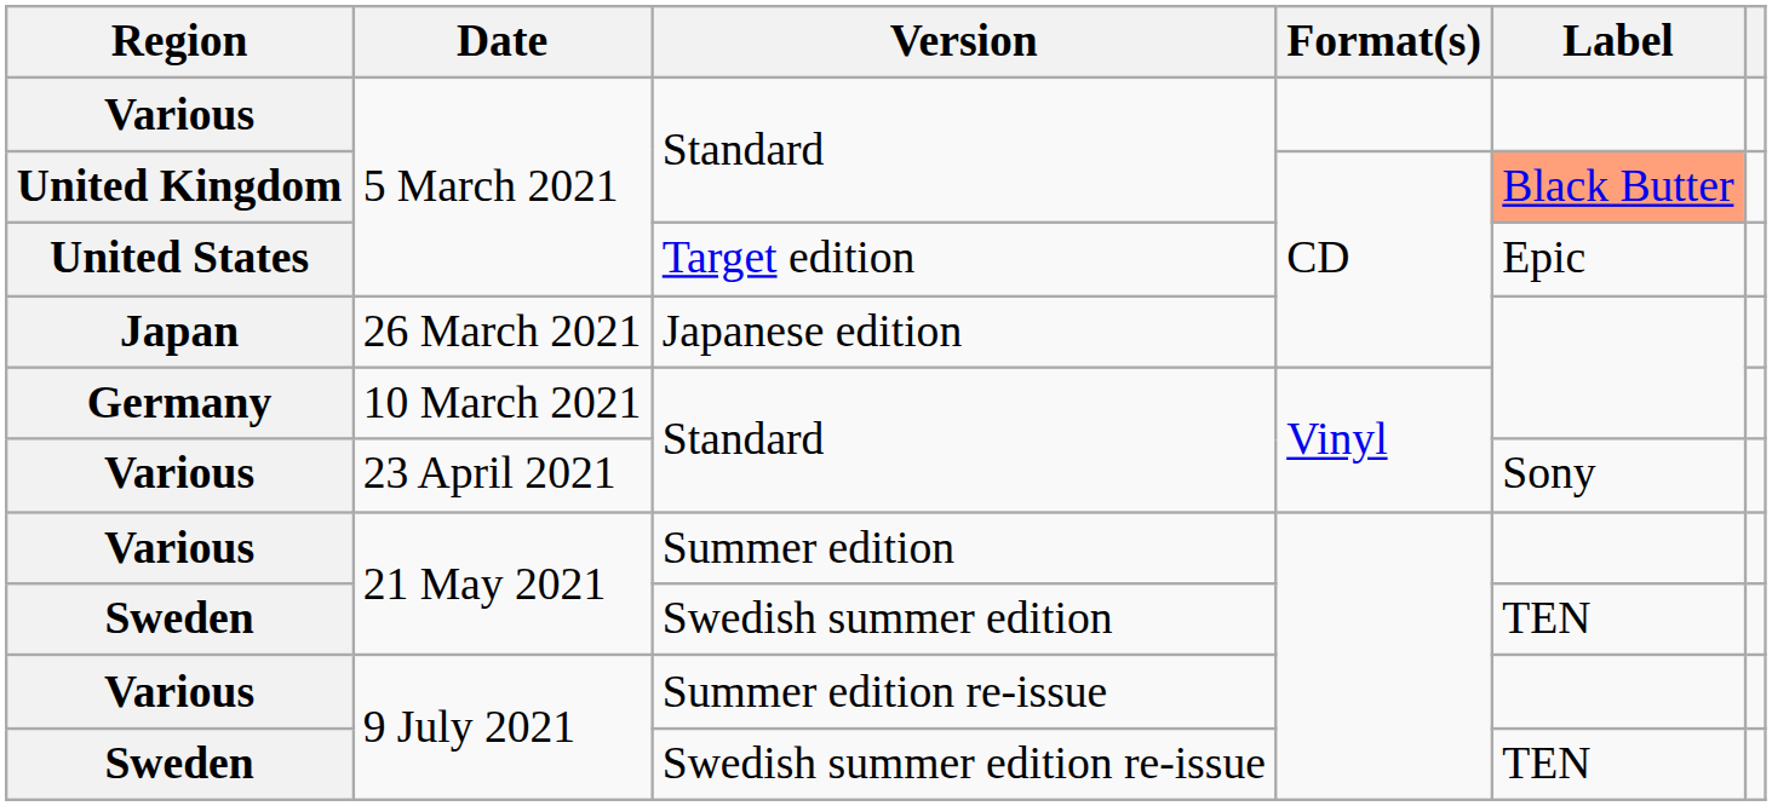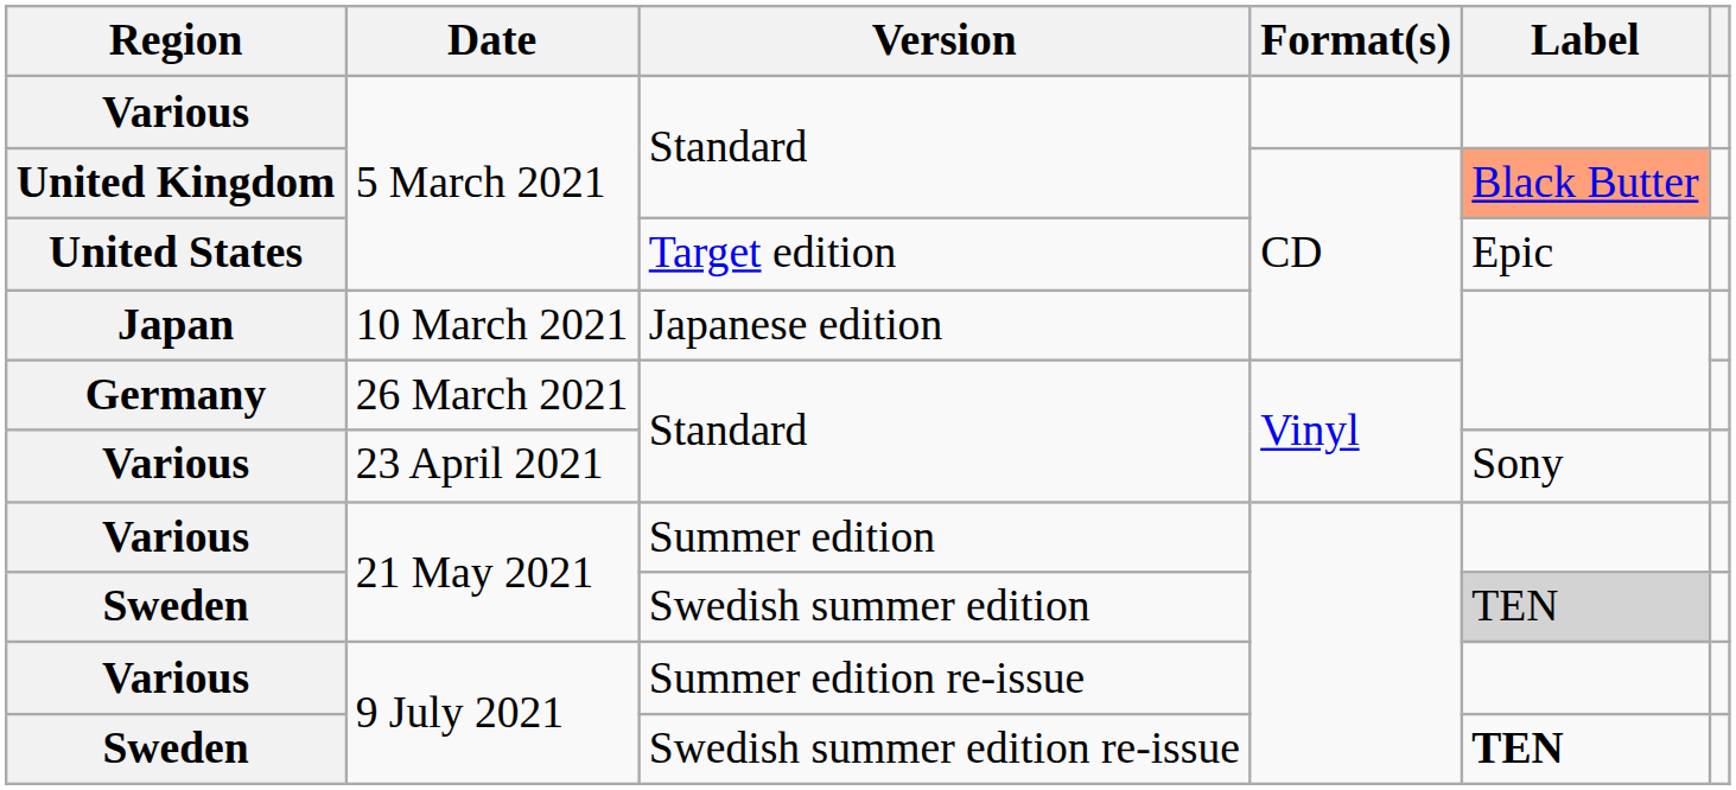 <table class="wikitable plainrowheaders">
 <tr>
 <th scope="col">Region</th>
 <th scope="col">Date</th>
 <th scope="col">Version</th>
 <th scope="col">Format(s)</th>
 <th scope="col">Label</th>
 <th scope="col"></th>
 </tr>
 <tr>
 <th scope="row">Various</th>
 <td rowspan="3">5 March 2021</td>
 <td rowspan="2">Standard</td>
 <td></td>
 <td></td>
 <td></td>
 </tr>
 <tr>
 <th scope="row">United Kingdom</th>
 <td rowspan="3">CD</td>
 <td style="background: lightsalmon;"><a href='#'>Black Butter</a></td>
 <td></td>
 </tr>
 <tr>
 <th scope="row">United States</th>
 <td><a href='#'>Target</a> edition</td>
 <td>Epic</td>
 <td></td>
 </tr>
 <tr>
 <th scope="row">Japan</th>
-<td>26 March 2021</td>
+<td>10 March 2021</td>
 <td>Japanese edition</td>
 <td rowspan="2"></td>
 <td></td>
 </tr>
 <tr>
 <th scope="row">Germany</th>
-<td>10 March 2021</td>
+<td>26 March 2021</td>
 <td rowspan="2">Standard</td>
 <td rowspan="2"><a href='#'>Vinyl</a></td>
 <td></td>
 </tr>
 <tr>
 <th scope="row">Various</th>
 <td>23 April 2021</td>
 <td>Sony</td>
 <td></td>
 </tr>
 <tr>
 <th scope="row">Various</th>
 <td rowspan="2">21 May 2021</td>
 <td>Summer edition</td>
 <td rowspan="4"></td>
 <td></td>
 <td></td>
 </tr>
 <tr>
 <th scope="row">Sweden</th>
 <td>Swedish summer edition</td>
-<td>TEN</td>
+<td style="background: lightgrey;">TEN</td>
 <td></td>
 </tr>
 <tr>
 <th scope="row">Various</th>
 <td rowspan="2">9 July 2021</td>
 <td>Summer edition re-issue</td>
 <td></td>
 <td></td>
 </tr>
 <tr>
 <th scope="row">Sweden</th>
 <td>Swedish summer edition re-issue</td>
-<td>TEN</td>
+<td><strong>TEN</strong></td>
 <td></td>
 </tr>
 </table>
